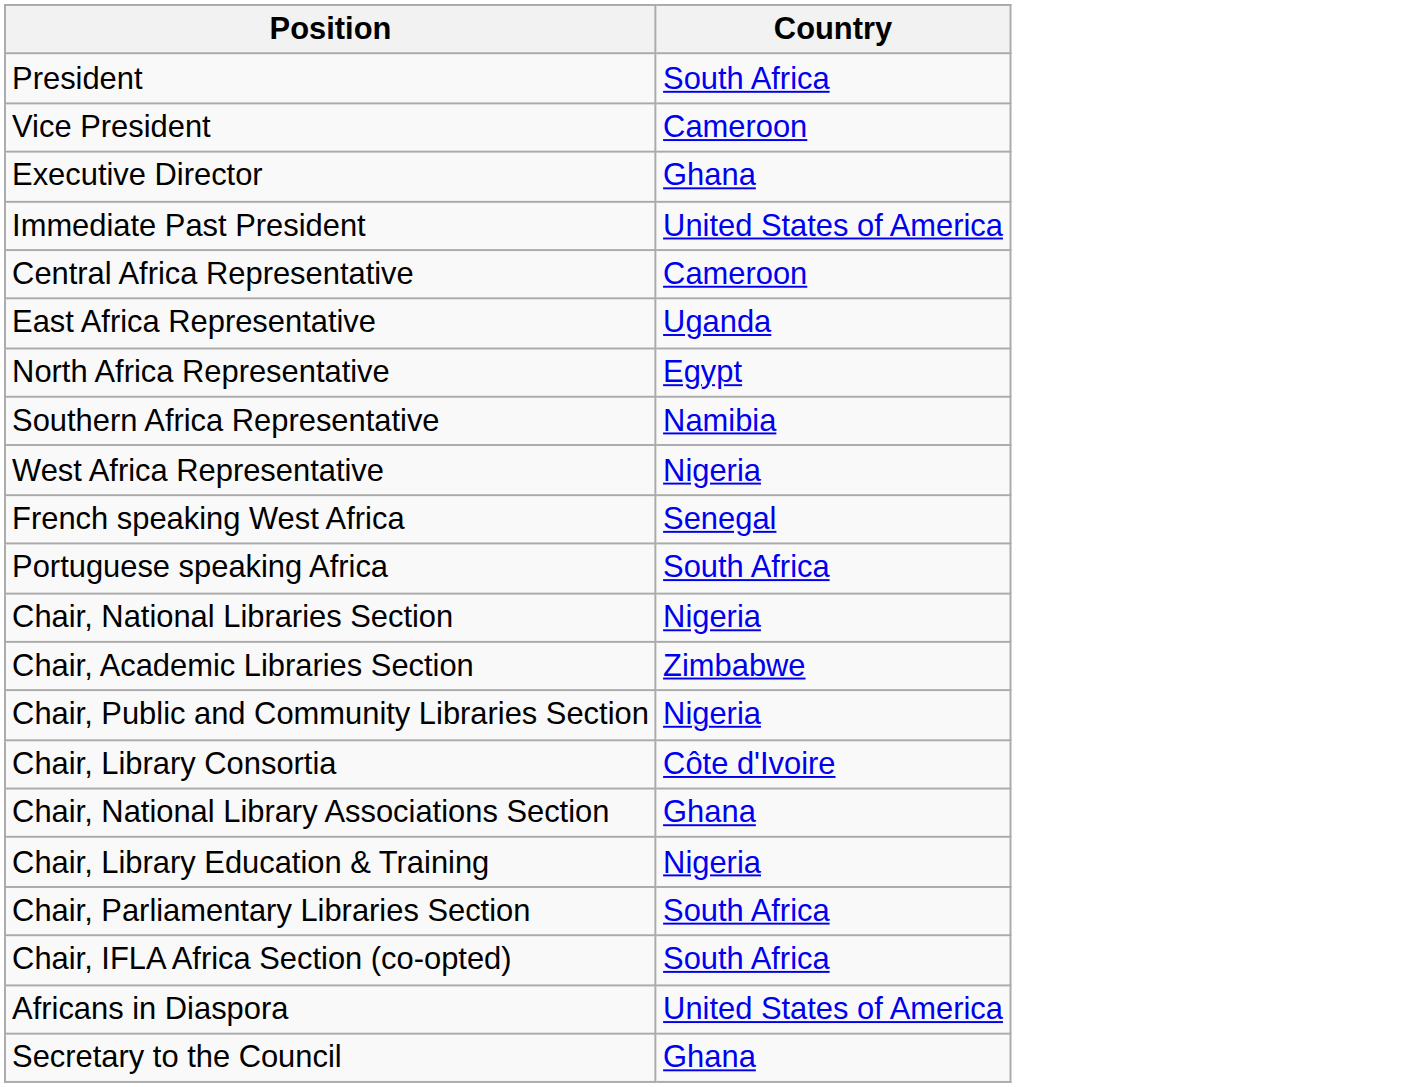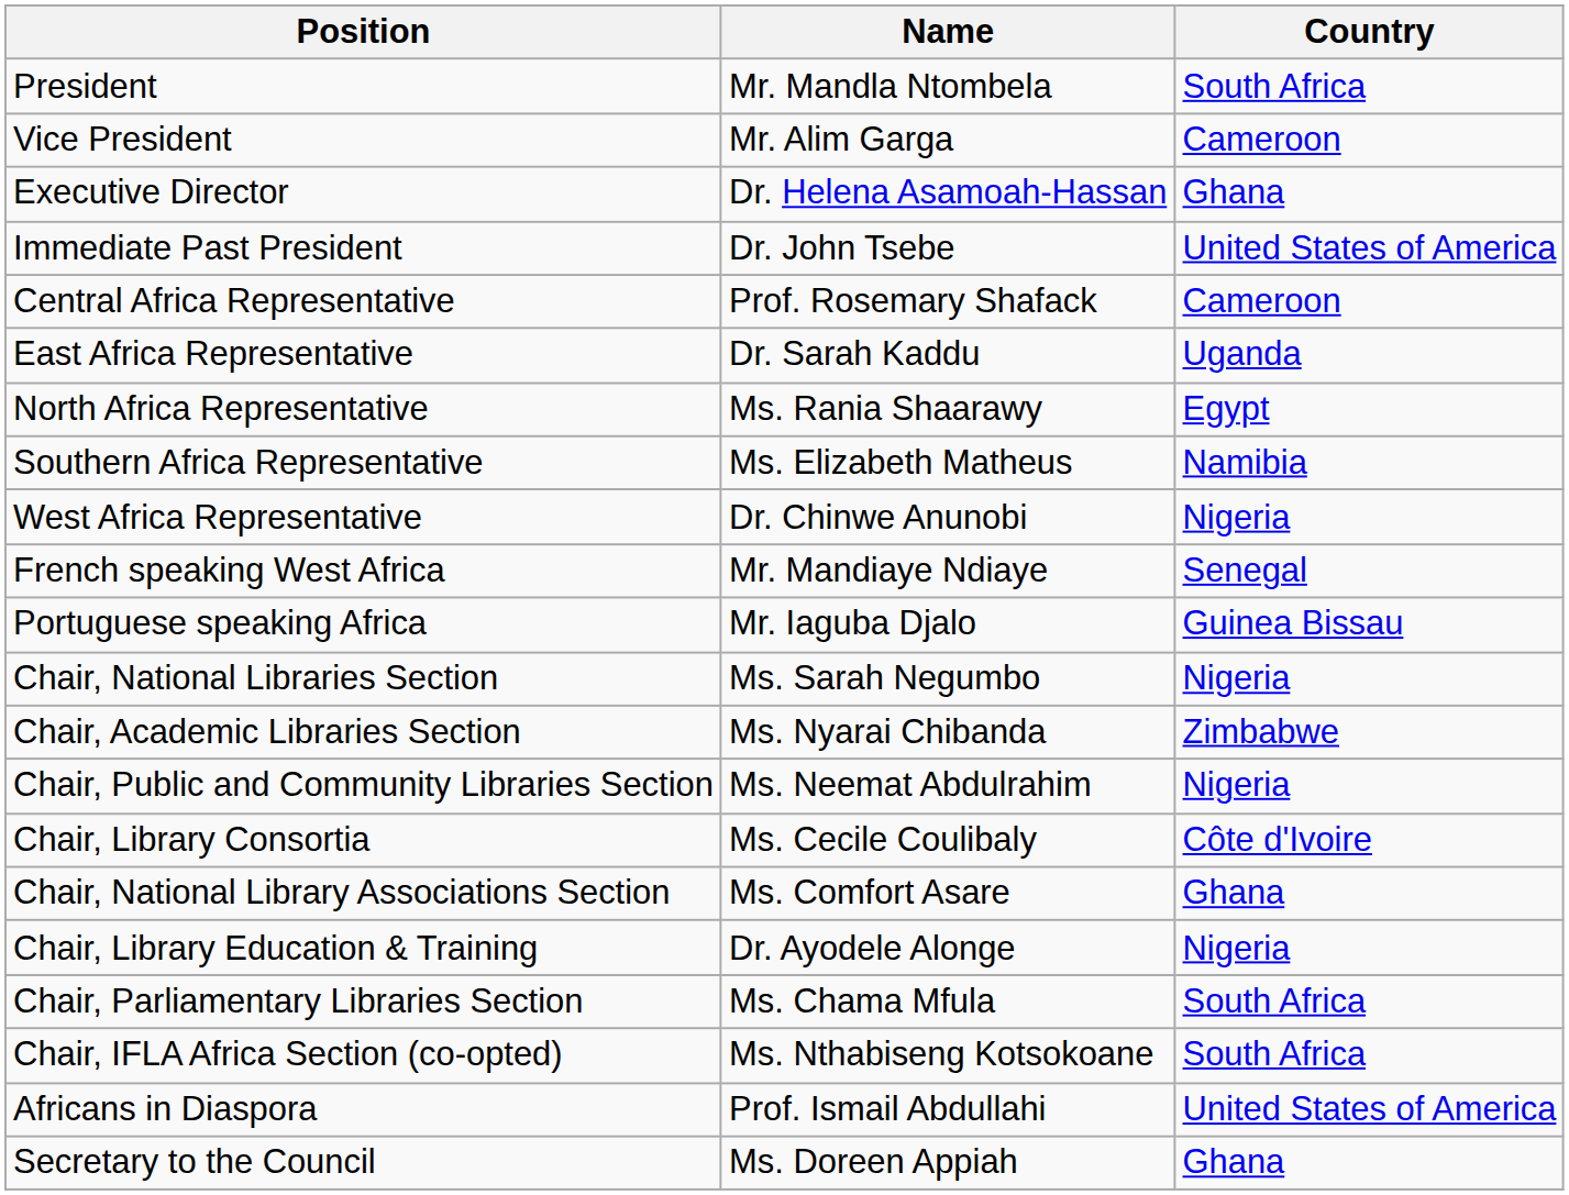 <table class="wikitable">
 <tr>
 <th>Position</th>
+<th>Name</th>
 <th>Country</th>
 </tr>
 <tr>
 <td>President</td>
+<td>Mr. Mandla Ntombela</td>
 <td><a href='#'>South Africa</a></td>
 </tr>
 <tr>
 <td>Vice President</td>
+<td>Mr. Alim Garga</td>
 <td><a href='#'>Cameroon</a></td>
 </tr>
 <tr>
 <td>Executive Director</td>
+<td>Dr. <a href='#'>Helena Asamoah-Hassan</a></td>
 <td><a href='#'>Ghana</a></td>
 </tr>
 <tr>
 <td>Immediate Past President</td>
+<td>Dr. John Tsebe</td>
 <td><a href='#'>United States of America</a></td>
 </tr>
 <tr>
 <td>Central Africa Representative</td>
+<td>Prof. Rosemary Shafack</td>
 <td><a href='#'>Cameroon</a></td>
 </tr>
 <tr>
 <td>East Africa Representative</td>
+<td>Dr. Sarah Kaddu</td>
 <td><a href='#'>Uganda</a></td>
 </tr>
 <tr>
 <td>North Africa Representative</td>
+<td>Ms. Rania Shaarawy</td>
 <td><a href='#'>Egypt</a></td>
 </tr>
 <tr>
 <td>Southern Africa Representative</td>
+<td>Ms. Elizabeth Matheus</td>
 <td><a href='#'>Namibia</a></td>
 </tr>
 <tr>
 <td>West Africa Representative</td>
+<td>Dr. Chinwe Anunobi</td>
 <td><a href='#'>Nigeria</a></td>
 </tr>
 <tr>
 <td>French speaking West Africa</td>
+<td>Mr. Mandiaye Ndiaye</td>
 <td><a href='#'>Senegal</a></td>
 </tr>
 <tr>
 <td>Portuguese speaking Africa</td>
-<td><a href='#'>South Africa</a></td>
+<td>Mr. Iaguba Djalo</td>
+<td><a href='#'>Guinea Bissau</a></td>
 </tr>
 <tr>
 <td>Chair, National Libraries Section</td>
+<td>Ms. Sarah Negumbo</td>
 <td><a href='#'>Nigeria</a></td>
 </tr>
 <tr>
 <td>Chair, Academic Libraries Section</td>
+<td>Ms. Nyarai Chibanda</td>
 <td><a href='#'>Zimbabwe</a></td>
 </tr>
 <tr>
 <td>Chair, Public and Community Libraries Section</td>
+<td>Ms. Neemat Abdulrahim</td>
 <td><a href='#'>Nigeria</a></td>
 </tr>
 <tr>
 <td>Chair, Library Consortia</td>
+<td>Ms. Cecile Coulibaly</td>
 <td><a href='#'>Côte d'Ivoire</a></td>
 </tr>
 <tr>
 <td>Chair, National Library Associations Section</td>
+<td>Ms. Comfort Asare</td>
 <td><a href='#'>Ghana</a></td>
 </tr>
 <tr>
 <td>Chair, Library Education & Training</td>
+<td>Dr. Ayodele Alonge</td>
 <td><a href='#'>Nigeria</a></td>
 </tr>
 <tr>
 <td>Chair, Parliamentary Libraries Section</td>
+<td>Ms. Chama Mfula</td>
 <td><a href='#'>South Africa</a></td>
 </tr>
 <tr>
 <td>Chair, IFLA Africa Section (co-opted)</td>
+<td>Ms. Nthabiseng Kotsokoane</td>
 <td><a href='#'>South Africa</a></td>
 </tr>
 <tr>
 <td>Africans in Diaspora</td>
+<td>Prof. Ismail Abdullahi</td>
 <td><a href='#'>United States of America</a></td>
 </tr>
 <tr>
 <td>Secretary to the Council</td>
+<td>Ms. Doreen Appiah</td>
 <td><a href='#'>Ghana</a></td>
 </tr>
 </table>
